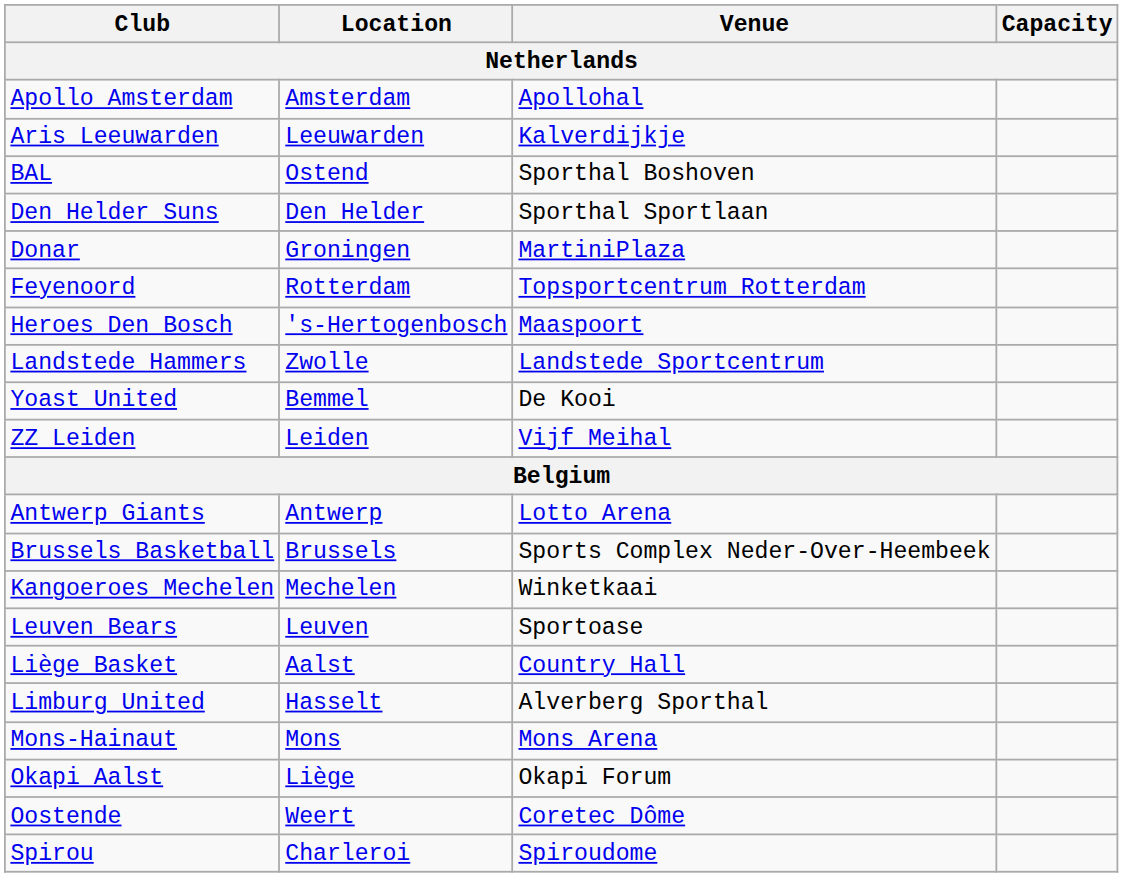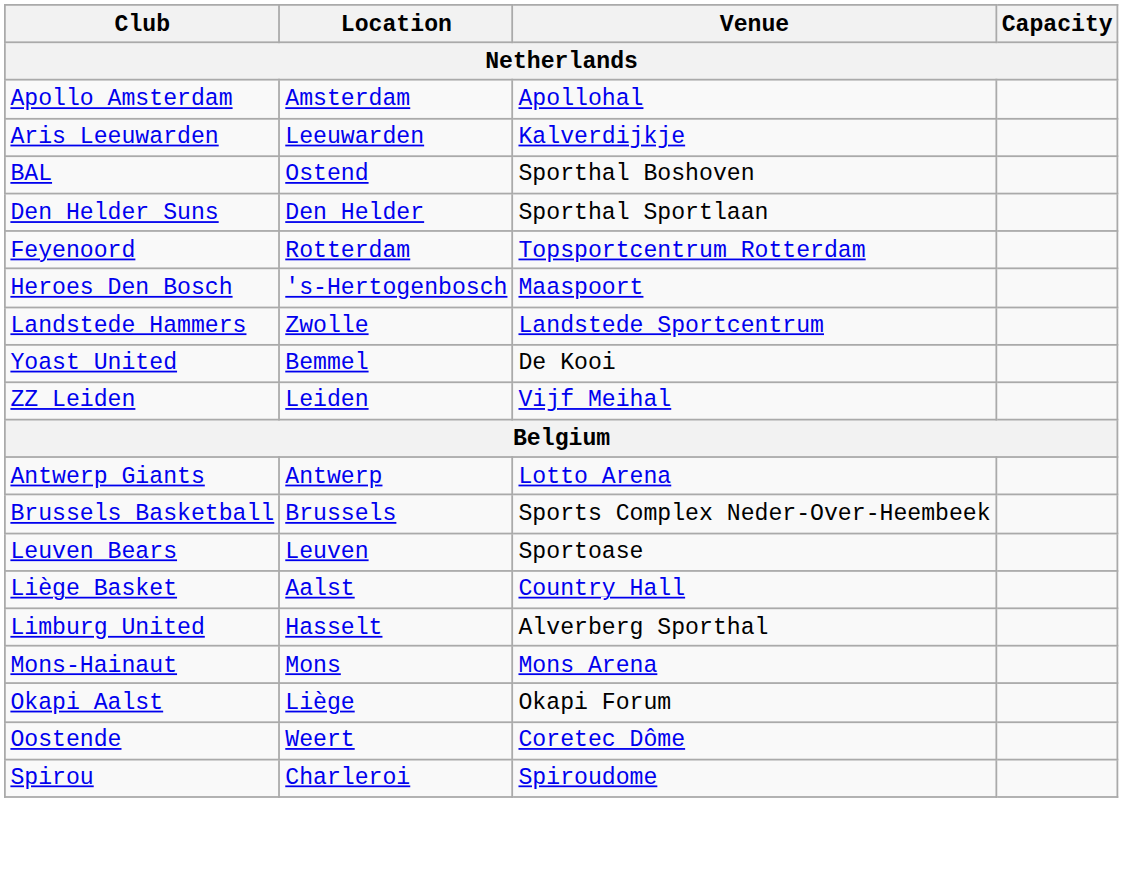 <table class="wikitable sortable">
 <tr>
 <th>Club</th>
 <th>Location</th>
 <th>Venue</th>
 <th>Capacity</th>
 </tr>
 <tr>
 <th colspan="4" class="sortbottom">Netherlands</th>
 </tr>
 <tr>
 <td><a href='#'>Apollo Amsterdam</a></td>
 <td><a href='#'>Amsterdam</a></td>
 <td><a href='#'>Apollohal</a></td>
 <td align="center"></td>
 </tr>
 <tr>
 <td><a href='#'>Aris Leeuwarden</a></td>
 <td><a href='#'>Leeuwarden</a></td>
 <td><a href='#'>Kalverdijkje</a></td>
 <td align="center"></td>
 </tr>
 <tr>
 <td><a href='#'>BAL</a></td>
 <td><a href='#'>Ostend</a></td>
 <td>Sporthal Boshoven</td>
 <td align="center"></td>
 </tr>
 <tr>
 <td><a href='#'>Den Helder Suns</a></td>
 <td><a href='#'>Den Helder</a></td>
 <td>Sporthal Sportlaan</td>
-<td align="center"></td>
-</tr>
-<tr>
-<td><a href='#'>Donar</a></td>
-<td><a href='#'>Groningen</a></td>
-<td><a href='#'>MartiniPlaza</a></td>
 <td align="center"></td>
 </tr>
 <tr>
 <td><a href='#'>Feyenoord</a></td>
 <td><a href='#'>Rotterdam</a></td>
 <td><a href='#'>Topsportcentrum Rotterdam</a></td>
 <td align="center"></td>
 </tr>
 <tr>
 <td><a href='#'>Heroes Den Bosch</a></td>
 <td><a href='#'>'s-Hertogenbosch</a></td>
 <td><a href='#'>Maaspoort</a></td>
 <td align="center"></td>
 </tr>
 <tr>
 <td><a href='#'>Landstede Hammers</a></td>
 <td><a href='#'>Zwolle</a></td>
 <td><a href='#'>Landstede Sportcentrum</a></td>
 <td align="center"></td>
 </tr>
 <tr>
 <td><a href='#'>Yoast United</a></td>
 <td><a href='#'>Bemmel</a></td>
 <td>De Kooi</td>
 <td align="center"></td>
 </tr>
 <tr>
 <td><a href='#'>ZZ Leiden</a></td>
 <td><a href='#'>Leiden</a></td>
 <td><a href='#'>Vijf Meihal</a></td>
 <td align="center"></td>
 </tr>
 <tr>
 <th colspan="4" class="sortbottom">Belgium</th>
 </tr>
 <tr>
 <td><a href='#'>Antwerp Giants</a></td>
 <td><a href='#'>Antwerp</a></td>
 <td><a href='#'>Lotto Arena</a></td>
 <td align="center"></td>
 </tr>
 <tr>
 <td><a href='#'>Brussels Basketball</a></td>
 <td><a href='#'>Brussels</a></td>
 <td>Sports Complex Neder-Over-Heembeek</td>
 <td align="center"></td>
 </tr>
 <tr>
-<td><a href='#'>Kangoeroes Mechelen</a></td>
-<td><a href='#'>Mechelen</a></td>
-<td>Winketkaai</td>
-<td align="center"></td>
-</tr>
-<tr>
 <td><a href='#'>Leuven Bears</a></td>
 <td><a href='#'>Leuven</a></td>
 <td>Sportoase</td>
 <td align="center"></td>
 </tr>
 <tr>
 <td><a href='#'>Liège Basket</a></td>
 <td><a href='#'>Aalst</a></td>
 <td><a href='#'>Country Hall</a></td>
 <td align="center"></td>
 </tr>
 <tr>
 <td><a href='#'>Limburg United</a></td>
 <td><a href='#'>Hasselt</a></td>
 <td>Alverberg Sporthal</td>
 <td align="center"></td>
 </tr>
 <tr>
 <td><a href='#'>Mons-Hainaut</a></td>
 <td><a href='#'>Mons</a></td>
 <td><a href='#'>Mons Arena</a></td>
 <td align="center"></td>
 </tr>
 <tr>
 <td><a href='#'>Okapi Aalst</a></td>
 <td><a href='#'>Liège</a></td>
 <td>Okapi Forum</td>
 <td align="center"></td>
 </tr>
 <tr>
 <td><a href='#'>Oostende</a></td>
 <td><a href='#'>Weert</a></td>
 <td><a href='#'>Coretec Dôme</a></td>
 <td align="center"></td>
 </tr>
 <tr>
 <td><a href='#'>Spirou</a></td>
 <td><a href='#'>Charleroi</a></td>
 <td><a href='#'>Spiroudome</a></td>
 <td align="center"></td>
 </tr>
 </table>
